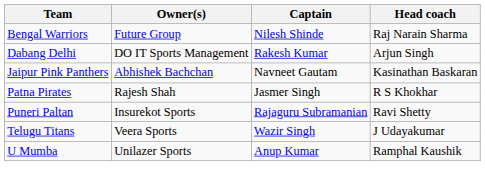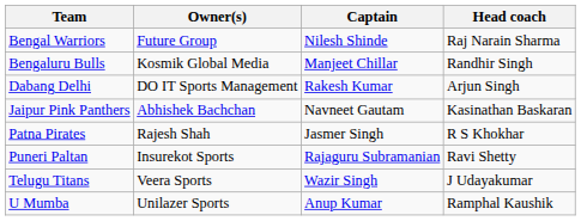 <table class="wikitable sortable" style="text-align: left;">
 <tr>
 <th>Team</th>
 <th>Owner(s)</th>
 <th>Captain</th>
 <th>Head coach</th>
 </tr>
 <tr>
 <td><a href='#'>Bengal Warriors</a></td>
 <td><a href='#'>Future Group</a></td>
 <td><a href='#'>Nilesh Shinde</a></td>
 <td>Raj Narain Sharma</td>
+</tr>
+<tr>
+<td><a href='#'>Bengaluru Bulls</a></td>
+<td>Kosmik Global Media</td>
+<td><a href='#'>Manjeet Chillar</a></td>
+<td>Randhir Singh</td>
 </tr>
 <tr>
 <td><a href='#'>Dabang Delhi</a></td>
 <td>DO IT Sports Management</td>
 <td><a href='#'>Rakesh Kumar</a></td>
 <td>Arjun Singh</td>
 </tr>
 <tr>
 <td><a href='#'>Jaipur Pink Panthers</a></td>
 <td><a href='#'>Abhishek Bachchan</a></td>
 <td>Navneet Gautam</td>
 <td>Kasinathan Baskaran</td>
 </tr>
 <tr>
 <td><a href='#'>Patna Pirates</a></td>
 <td>Rajesh Shah</td>
 <td>Jasmer Singh</td>
 <td>R S Khokhar</td>
 </tr>
 <tr>
 <td><a href='#'>Puneri Paltan</a></td>
 <td>Insurekot Sports</td>
 <td><a href='#'>Rajaguru Subramanian</a></td>
 <td>Ravi Shetty</td>
 </tr>
 <tr>
 <td><a href='#'>Telugu Titans</a></td>
 <td>Veera Sports</td>
 <td><a href='#'>Wazir Singh</a></td>
 <td>J Udayakumar</td>
 </tr>
 <tr>
 <td><a href='#'>U Mumba</a></td>
 <td>Unilazer Sports</td>
 <td><a href='#'>Anup Kumar</a></td>
 <td>Ramphal Kaushik</td>
 </tr>
 </table>
